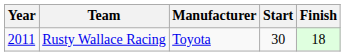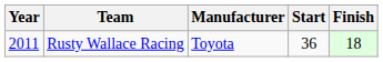 <table class="wikitable" style="font-size: 90%;">
 <tr>
 <th>Year</th>
 <th>Team</th>
 <th>Manufacturer</th>
 <th>Start</th>
 <th>Finish</th>
 </tr>
 <tr>
 <td><a href='#'>2011</a></td>
 <td><a href='#'>Rusty Wallace Racing</a></td>
 <td><a href='#'>Toyota</a></td>
-<td align=center>30</td>
+<td align=center>36</td>
 <td align=center style="background:#DFFFDF;">18</td>
 </tr>
 </table>
